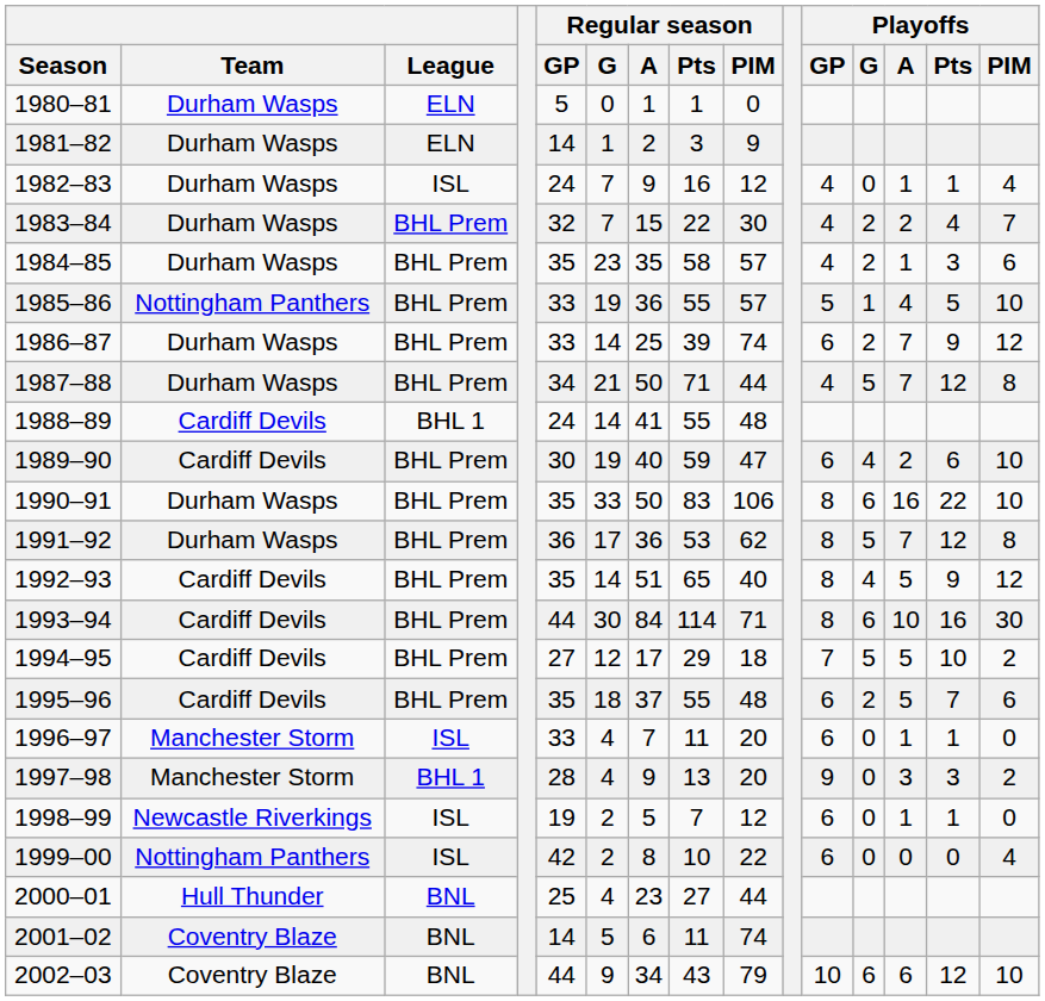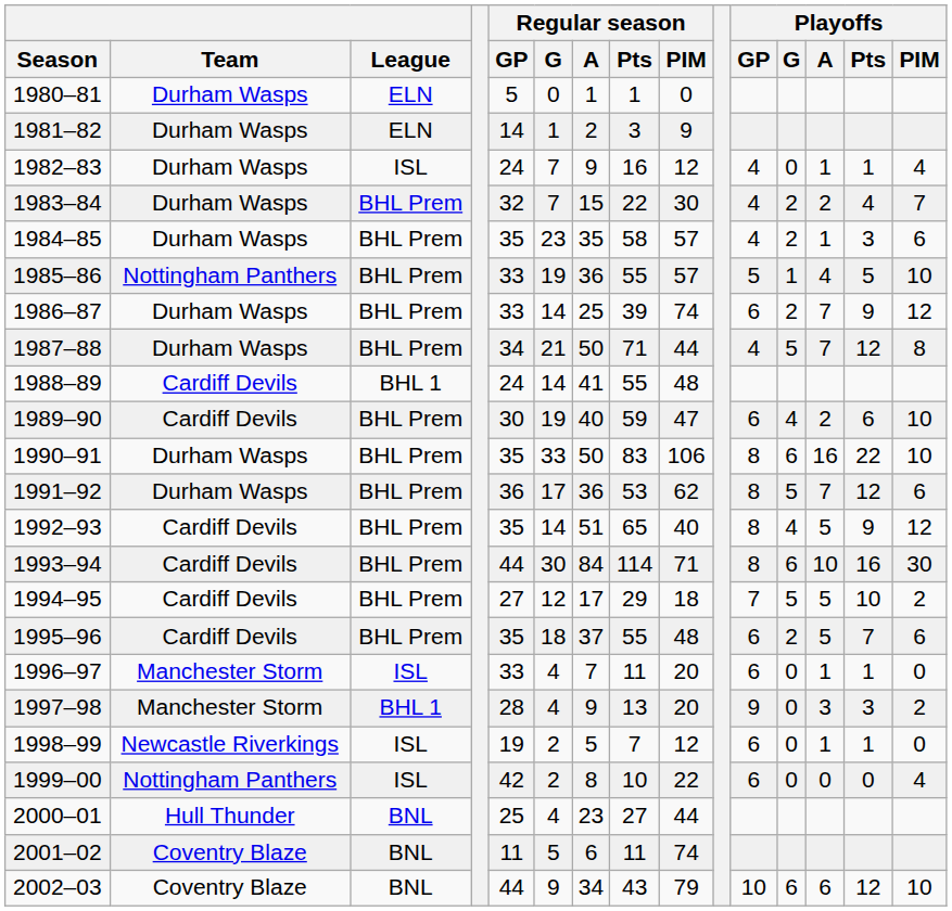 <table class="wikitable"| BORDER="0" CELLPADDING="1" CELLSPACING="0" width="75%" style="text-align:center">
 <tr bgcolor="#e0e0e0">
 <th colspan="3" bgcolor="#ffffff"> </th>
 <th rowspan="99" bgcolor="#ffffff"> </th>
 <th colspan="5">Regular season</th>
 <th rowspan="99" bgcolor="#ffffff"> </th>
 <th colspan="5">Playoffs</th>
 </tr>
 <tr bgcolor="#e0e0e0">
 <th>Season</th>
 <th>Team</th>
 <th>League</th>
 <th>GP</th>
 <th>G</th>
 <th>A</th>
 <th>Pts</th>
 <th>PIM</th>
 <th>GP</th>
 <th>G</th>
 <th>A</th>
 <th>Pts</th>
 <th>PIM</th>
 </tr>
 <tr ALIGN="center">
 <td>1980–81</td>
 <td><a href='#'>Durham Wasps</a></td>
 <td><a href='#'>ELN</a></td>
 <td>5</td>
 <td>0</td>
 <td>1</td>
 <td>1</td>
 <td>0</td>
 <td></td>
 <td></td>
 <td></td>
 <td></td>
 <td></td>
 </tr>
 <tr ALIGN="center" bgcolor="#f0f0f0">
 <td>1981–82</td>
 <td>Durham Wasps</td>
 <td>ELN</td>
 <td>14</td>
 <td>1</td>
 <td>2</td>
 <td>3</td>
 <td>9</td>
 <td></td>
 <td></td>
 <td></td>
 <td></td>
 <td></td>
 </tr>
 <tr ALIGN="center">
 <td>1982–83</td>
 <td>Durham Wasps</td>
 <td>ISL</td>
 <td>24</td>
 <td>7</td>
 <td>9</td>
 <td>16</td>
 <td>12</td>
 <td>4</td>
 <td>0</td>
 <td>1</td>
 <td>1</td>
 <td>4</td>
 </tr>
 <tr ALIGN="center" bgcolor="#f0f0f0">
 <td>1983–84</td>
 <td>Durham Wasps</td>
 <td><a href='#'>BHL Prem</a></td>
 <td>32</td>
 <td>7</td>
 <td>15</td>
 <td>22</td>
 <td>30</td>
 <td>4</td>
 <td>2</td>
 <td>2</td>
 <td>4</td>
 <td>7</td>
 </tr>
 <tr ALIGN="center">
 <td>1984–85</td>
 <td>Durham Wasps</td>
 <td>BHL Prem</td>
 <td>35</td>
 <td>23</td>
 <td>35</td>
 <td>58</td>
 <td>57</td>
 <td>4</td>
 <td>2</td>
 <td>1</td>
 <td>3</td>
 <td>6</td>
 </tr>
 <tr ALIGN="center" bgcolor="#f0f0f0">
 <td>1985–86</td>
 <td><a href='#'>Nottingham Panthers</a></td>
 <td>BHL Prem</td>
 <td>33</td>
 <td>19</td>
 <td>36</td>
 <td>55</td>
 <td>57</td>
 <td>5</td>
 <td>1</td>
 <td>4</td>
 <td>5</td>
 <td>10</td>
 </tr>
 <tr ALIGN="center">
 <td>1986–87</td>
 <td>Durham Wasps</td>
 <td>BHL Prem</td>
 <td>33</td>
 <td>14</td>
 <td>25</td>
 <td>39</td>
 <td>74</td>
 <td>6</td>
 <td>2</td>
 <td>7</td>
 <td>9</td>
 <td>12</td>
 </tr>
 <tr ALIGN="center" bgcolor="#f0f0f0">
 <td>1987–88</td>
 <td>Durham Wasps</td>
 <td>BHL Prem</td>
 <td>34</td>
 <td>21</td>
 <td>50</td>
 <td>71</td>
 <td>44</td>
 <td>4</td>
 <td>5</td>
 <td>7</td>
 <td>12</td>
 <td>8</td>
 </tr>
 <tr ALIGN="center">
 <td>1988–89</td>
 <td><a href='#'>Cardiff Devils</a></td>
 <td>BHL 1</td>
 <td>24</td>
 <td>14</td>
 <td>41</td>
 <td>55</td>
 <td>48</td>
 <td></td>
 <td></td>
 <td></td>
 <td></td>
 <td></td>
 </tr>
 <tr ALIGN="center" bgcolor="#f0f0f0">
 <td>1989–90</td>
 <td>Cardiff Devils</td>
 <td>BHL Prem</td>
 <td>30</td>
 <td>19</td>
 <td>40</td>
 <td>59</td>
 <td>47</td>
 <td>6</td>
 <td>4</td>
 <td>2</td>
 <td>6</td>
 <td>10</td>
 </tr>
 <tr ALIGN="center">
 <td>1990–91</td>
 <td>Durham Wasps</td>
 <td>BHL Prem</td>
 <td>35</td>
 <td>33</td>
 <td>50</td>
 <td>83</td>
 <td>106</td>
 <td>8</td>
 <td>6</td>
 <td>16</td>
 <td>22</td>
 <td>10</td>
 </tr>
 <tr ALIGN="center" bgcolor="#f0f0f0">
 <td>1991–92</td>
 <td>Durham Wasps</td>
 <td>BHL Prem</td>
 <td>36</td>
 <td>17</td>
 <td>36</td>
 <td>53</td>
 <td>62</td>
 <td>8</td>
 <td>5</td>
 <td>7</td>
 <td>12</td>
-<td>8</td>
+<td>6</td>
 </tr>
 <tr ALIGN="center">
 <td>1992–93</td>
 <td>Cardiff Devils</td>
 <td>BHL Prem</td>
 <td>35</td>
 <td>14</td>
 <td>51</td>
 <td>65</td>
 <td>40</td>
 <td>8</td>
 <td>4</td>
 <td>5</td>
 <td>9</td>
 <td>12</td>
 </tr>
 <tr ALIGN="center" bgcolor="#f0f0f0">
 <td>1993–94</td>
 <td>Cardiff Devils</td>
 <td>BHL Prem</td>
 <td>44</td>
 <td>30</td>
 <td>84</td>
 <td>114</td>
 <td>71</td>
 <td>8</td>
 <td>6</td>
 <td>10</td>
 <td>16</td>
 <td>30</td>
 </tr>
 <tr ALIGN="center">
 <td>1994–95</td>
 <td>Cardiff Devils</td>
 <td>BHL Prem</td>
 <td>27</td>
 <td>12</td>
 <td>17</td>
 <td>29</td>
 <td>18</td>
 <td>7</td>
 <td>5</td>
 <td>5</td>
 <td>10</td>
 <td>2</td>
 </tr>
 <tr ALIGN="center" bgcolor="#f0f0f0">
 <td>1995–96</td>
 <td>Cardiff Devils</td>
 <td>BHL Prem</td>
 <td>35</td>
 <td>18</td>
 <td>37</td>
 <td>55</td>
 <td>48</td>
 <td>6</td>
 <td>2</td>
 <td>5</td>
 <td>7</td>
 <td>6</td>
 </tr>
 <tr ALIGN="center">
 <td>1996–97</td>
 <td><a href='#'>Manchester Storm</a></td>
 <td><a href='#'>ISL</a></td>
 <td>33</td>
 <td>4</td>
 <td>7</td>
 <td>11</td>
 <td>20</td>
 <td>6</td>
 <td>0</td>
 <td>1</td>
 <td>1</td>
 <td>0</td>
 </tr>
 <tr ALIGN="center" bgcolor="#f0f0f0">
 <td>1997–98</td>
 <td>Manchester Storm</td>
 <td><a href='#'>BHL 1</a></td>
 <td>28</td>
 <td>4</td>
 <td>9</td>
 <td>13</td>
 <td>20</td>
 <td>9</td>
 <td>0</td>
 <td>3</td>
 <td>3</td>
 <td>2</td>
 </tr>
 <tr ALIGN="center">
 <td>1998–99</td>
 <td><a href='#'>Newcastle Riverkings</a></td>
 <td>ISL</td>
 <td>19</td>
 <td>2</td>
 <td>5</td>
 <td>7</td>
 <td>12</td>
 <td>6</td>
 <td>0</td>
 <td>1</td>
 <td>1</td>
 <td>0</td>
 </tr>
 <tr ALIGN="center" bgcolor="#f0f0f0">
 <td>1999–00</td>
 <td><a href='#'>Nottingham Panthers</a></td>
 <td>ISL</td>
 <td>42</td>
 <td>2</td>
 <td>8</td>
 <td>10</td>
 <td>22</td>
 <td>6</td>
 <td>0</td>
 <td>0</td>
 <td>0</td>
 <td>4</td>
 </tr>
 <tr ALIGN="center">
 <td>2000–01</td>
 <td><a href='#'>Hull Thunder</a></td>
 <td><a href='#'>BNL</a></td>
 <td>25</td>
 <td>4</td>
 <td>23</td>
 <td>27</td>
 <td>44</td>
 <td></td>
 <td></td>
 <td></td>
 <td></td>
 <td></td>
 </tr>
 <tr ALIGN="center" bgcolor="#f0f0f0">
 <td>2001–02</td>
 <td><a href='#'>Coventry Blaze</a></td>
 <td>BNL</td>
-<td>14</td>
+<td>11</td>
 <td>5</td>
 <td>6</td>
 <td>11</td>
 <td>74</td>
 <td></td>
 <td></td>
 <td></td>
 <td></td>
 <td></td>
 </tr>
 <tr ALIGN="center">
 <td>2002–03</td>
 <td>Coventry Blaze</td>
 <td>BNL</td>
 <td>44</td>
 <td>9</td>
 <td>34</td>
 <td>43</td>
 <td>79</td>
 <td>10</td>
 <td>6</td>
 <td>6</td>
 <td>12</td>
 <td>10</td>
 </tr>
 </table>
